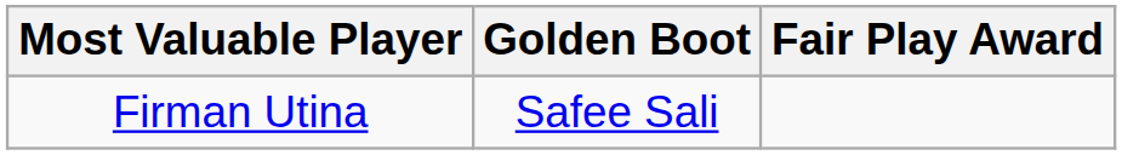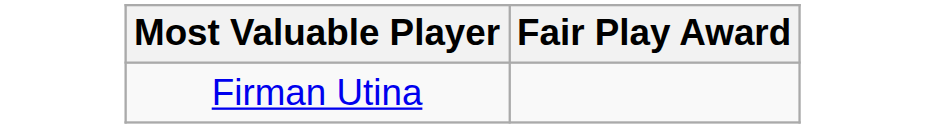 <table class="wikitable" style="text-align:center; margin:auto;">
 <tr>
 <th>Most Valuable Player</th>
-<th>Golden Boot</th>
 <th>Fair Play Award</th>
 </tr>
 <tr>
 <td> <a href='#'>Firman Utina</a></td>
-<td> <a href='#'>Safee Sali</a></td>
 <td></td>
 </tr>
 </table>
